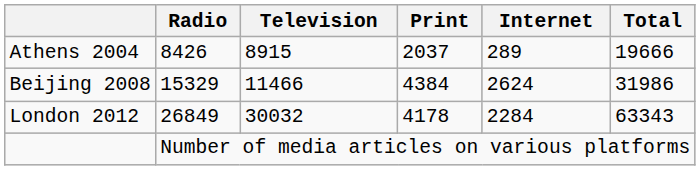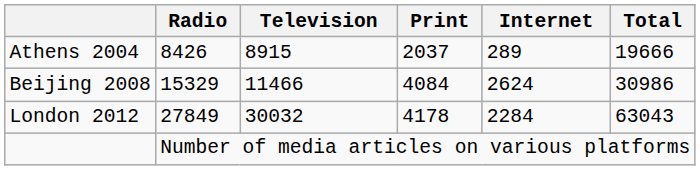 <table class="wikitable">
 <tr>
 <th></th>
 <th>Radio</th>
 <th>Television</th>
 <th>Print</th>
 <th>Internet</th>
 <th>Total</th>
 </tr>
 <tr>
 <td>Athens 2004</td>
 <td>8426</td>
 <td>8915</td>
 <td>2037</td>
 <td>289</td>
 <td>19666</td>
 </tr>
 <tr>
 <td>Beijing 2008</td>
 <td>15329</td>
 <td>11466</td>
-<td>4384</td>
+<td>4084</td>
 <td>2624</td>
-<td>31986</td>
+<td>30986</td>
 </tr>
 <tr>
 <td>London 2012</td>
-<td>26849</td>
+<td>27849</td>
 <td>30032</td>
 <td>4178</td>
 <td>2284</td>
-<td>63343</td>
+<td>63043</td>
 </tr>
 <tr>
 <td></td>
 <td colspan="5">Number of media articles on various platforms</td>
 </tr>
 </table>
